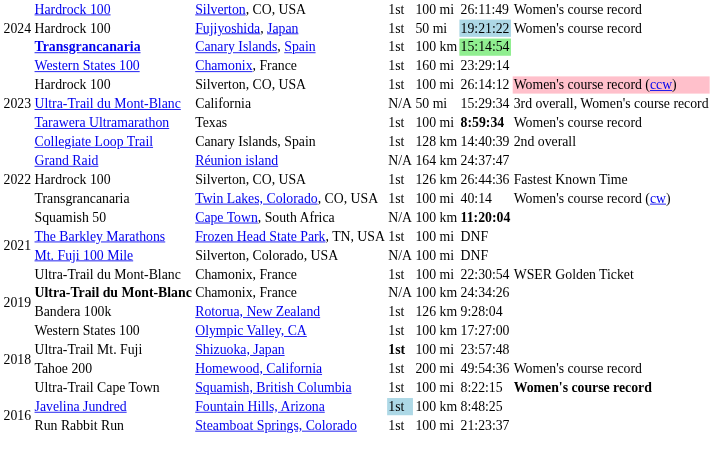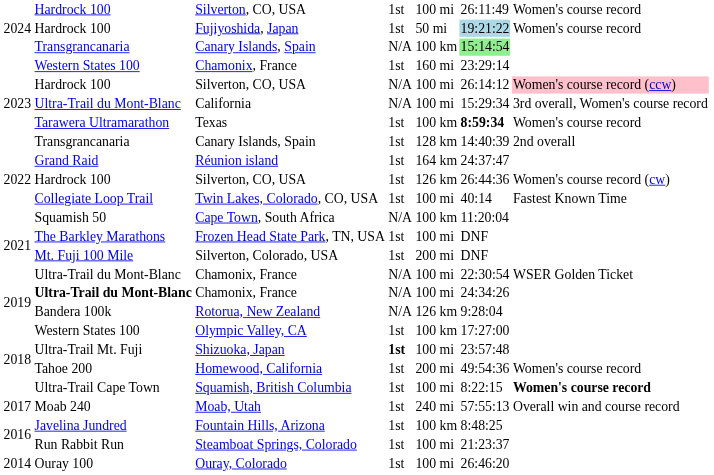 <table>
 <tr>
 <td rowspan=3>2024</td>
 <td><a href='#'>Hardrock 100</a></td>
 <td><a href='#'>Silverton</a>, CO, USA</td>
 <td>1st</td>
 <td>100 mi</td>
 <td>26:11:49</td>
 <td>Women's course record</td>
 </tr>
 <tr>
 <td>Hardrock 100</td>
 <td><a href='#'>Fujiyoshida</a>, <a href='#'>Japan</a></td>
 <td>1st</td>
 <td>50 mi</td>
 <td style="background: lightblue;">19:21:22</td>
 <td>Women's course record</td>
 </tr>
 <tr>
-<td><strong><a href='#'>Transgrancanaria</a></strong></td>
+<td><a href='#'>Transgrancanaria</a></td>
 <td><a href='#'>Canary Islands</a>, <a href='#'>Spain</a></td>
-<td>1st</td>
+<td>N/A</td>
 <td>100 km</td>
 <td style="background: lightgreen;">15:14:54</td>
 </tr>
 <tr>
 <td rowspan=5>2023</td>
 <td><a href='#'>Western States 100</a></td>
 <td><a href='#'>Chamonix</a>, France</td>
 <td>1st</td>
 <td>160 mi</td>
 <td>23:29:14</td>
 </tr>
 <tr>
 <td>Hardrock 100</td>
 <td>Silverton, CO, USA</td>
-<td>1st</td>
+<td>N/A</td>
 <td>100 mi</td>
 <td>26:14:12</td>
 <td style="background: pink;">Women's course record (<a href='#'>ccw</a>)</td>
 </tr>
 <tr>
 <td><a href='#'>Ultra-Trail du Mont-Blanc</a></td>
 <td>California</td>
 <td>N/A</td>
-<td>50 mi</td>
+<td>100 mi</td>
 <td>15:29:34</td>
 <td>3rd overall, Women's course record</td>
 </tr>
 <tr>
 <td><a href='#'>Tarawera Ultramarathon</a></td>
 <td>Texas</td>
 <td>1st</td>
-<td>100 mi</td>
+<td>100 km</td>
 <td><strong>8:59:34</strong></td>
 <td>Women's course record</td>
 </tr>
 <tr>
-<td><a href='#'>Collegiate Loop Trail</a></td>
+<td>Transgrancanaria</td>
 <td>Canary Islands, Spain</td>
 <td>1st</td>
 <td>128 km</td>
 <td>14:40:39</td>
 <td>2nd overall</td>
 </tr>
 <tr>
 <td rowspan=3>2022</td>
 <td><a href='#'>Grand Raid</a></td>
 <td><a href='#'>Réunion island</a></td>
-<td>N/A</td>
+<td>1st</td>
 <td>164 km</td>
 <td>24:37:47</td>
 <td></td>
 </tr>
 <tr>
 <td>Hardrock 100</td>
 <td>Silverton, CO, USA</td>
 <td>1st</td>
 <td>126 km</td>
 <td>26:44:36</td>
-<td>Fastest Known Time</td>
+<td>Women's course record (<a href='#'>cw</a>)</td>
 </tr>
 <tr>
-<td>Transgrancanaria</td>
+<td><a href='#'>Collegiate Loop Trail</a></td>
 <td><a href='#'>Twin Lakes, Colorado</a>, CO, USA</td>
 <td>1st</td>
 <td>100 mi</td>
 <td>40:14</td>
-<td>Women's course record (<a href='#'>cw</a>)</td>
+<td>Fastest Known Time</td>
 </tr>
 <tr>
 <td rowspan=4>2021</td>
 <td>Squamish 50</td>
 <td><a href='#'>Cape Town</a>, South Africa</td>
 <td>N/A</td>
 <td>100 km</td>
-<td><strong>11:20:04</strong></td>
+<td>11:20:04</td>
 <td></td>
 </tr>
 <tr>
 <td><a href='#'>The Barkley Marathons</a></td>
 <td><a href='#'>Frozen Head State Park</a>, TN, USA</td>
 <td>1st</td>
 <td>100 mi</td>
 <td>DNF</td>
 <td></td>
 </tr>
 <tr>
 <td><a href='#'>Mt. Fuji 100 Mile</a></td>
 <td>Silverton, Colorado, USA</td>
-<td>N/A</td>
-<td>100 mi</td>
+<td>1st</td>
+<td>200 mi</td>
 <td>DNF</td>
 <td></td>
 </tr>
 <tr>
 <td>Ultra-Trail du Mont-Blanc</td>
 <td>Chamonix, France</td>
-<td>1st</td>
+<td>N/A</td>
 <td>100 mi</td>
 <td>22:30:54</td>
 <td>WSER Golden Ticket</td>
 </tr>
 <tr>
 <td rowspan=2>2019</td>
 <td><strong>Ultra-Trail du Mont-Blanc</strong></td>
 <td>Chamonix, France</td>
 <td>N/A</td>
-<td>100 km</td>
+<td>100 mi</td>
 <td>24:34:26</td>
 <td></td>
 </tr>
 <tr>
 <td>Bandera 100k</td>
 <td><a href='#'>Rotorua, New Zealand</a></td>
-<td>1st</td>
+<td>N/A</td>
 <td>126 km</td>
 <td>9:28:04</td>
 <td></td>
 </tr>
 <tr>
 <td rowspan=4>2018</td>
 <td>Western States 100</td>
 <td><a href='#'>Olympic Valley, CA</a></td>
 <td>1st</td>
 <td>100 km</td>
 <td>17:27:00</td>
 <td></td>
 </tr>
 <tr>
 <td>Ultra-Trail Mt. Fuji</td>
 <td><a href='#'>Shizuoka, Japan</a></td>
 <td><strong>1st</strong></td>
 <td>100 mi</td>
 <td>23:57:48</td>
 <td></td>
 </tr>
 <tr>
 <td>Tahoe 200</td>
 <td><a href='#'>Homewood, California</a></td>
 <td>1st</td>
 <td>200 mi</td>
 <td>49:54:36</td>
 <td>Women's course record</td>
 </tr>
 <tr>
 <td>Ultra-Trail Cape Town</td>
 <td><a href='#'>Squamish, British Columbia</a></td>
 <td>1st</td>
 <td>100 mi</td>
 <td>8:22:15</td>
 <td><strong>Women's course record</strong></td>
 </tr>
 <tr>
+<td rowspan=1>2017</td>
+<td>Moab 240</td>
+<td><a href='#'>Moab, Utah</a></td>
+<td>1st</td>
+<td>240 mi</td>
+<td>57:55:13</td>
+<td>Overall win and course record</td>
+</tr>
+<tr>
 <td rowspan=2>2016</td>
 <td><a href='#'>Javelina Jundred</a></td>
 <td><a href='#'>Fountain Hills, Arizona</a></td>
-<td style="background: lightblue;">1st</td>
+<td>1st</td>
 <td>100 km</td>
 <td>8:48:25</td>
 <td></td>
 </tr>
 <tr>
 <td>Run Rabbit Run</td>
 <td><a href='#'>Steamboat Springs, Colorado</a></td>
 <td>1st</td>
 <td>100 mi</td>
 <td>21:23:37</td>
 <td></td>
 </tr>
 <tr>
+<td rowspan=1>2014</td>
+<td>Ouray 100</td>
+<td><a href='#'>Ouray, Colorado</a></td>
+<td>1st</td>
+<td>100 mi</td>
+<td>26:46:20</td>
+<td></td>
+</tr>
+<tr>
 </tr>
 </table>
